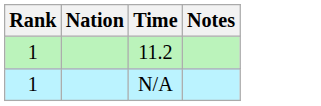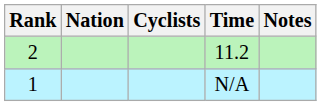 <table class="wikitable sortable" style="text-align:center">
 <tr>
 <th>Rank</th>
 <th>Nation</th>
+<th>Cyclists</th>
 <th>Time</th>
 <th>Notes</th>
 </tr>
 <tr bgcolor=bbf3bb>
-<td>1</td>
+<td>2</td>
+<td align=left></td>
 <td align=left></td>
 <td>11.2</td>
 <td></td>
 </tr>
 <tr bgcolor=bbf3ff>
 <td>1</td>
 <td align=left></td>
+<td align=left></td>
 <td>N/A</td>
 <td></td>
 </tr>
 </table>
